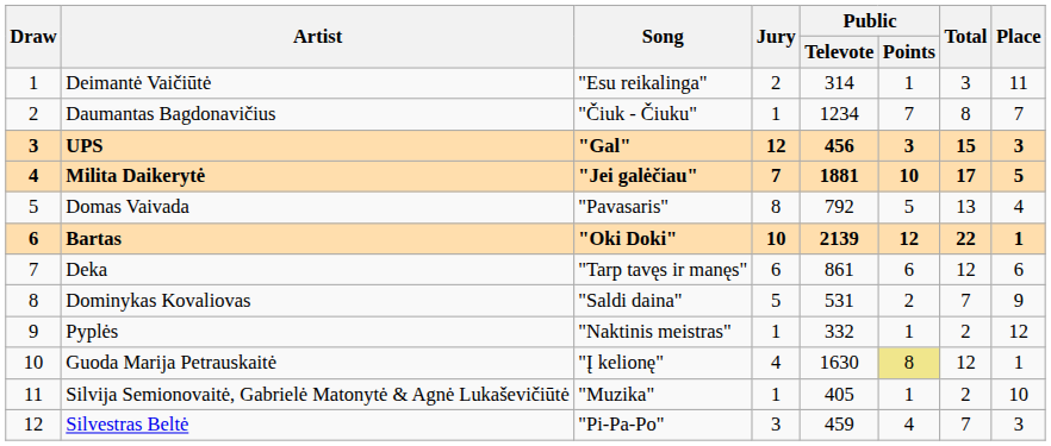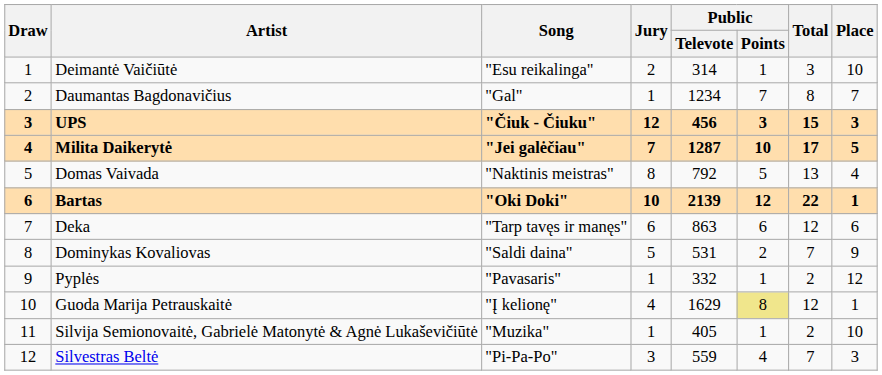 <table class="sortable wikitable" style="margin: 1em auto 1em auto; text-align:center;">
 <tr>
 <th rowspan="2">Draw</th>
 <th rowspan="2">Artist</th>
 <th rowspan="2">Song</th>
 <th rowspan="2">Jury</th>
 <th colspan="2">Public</th>
 <th rowspan="2">Total</th>
 <th rowspan="2">Place</th>
 </tr>
 <tr>
 <th>Televote</th>
 <th>Points</th>
 </tr>
 <tr>
 <td>1</td>
 <td align="left">Deimantė Vaičiūtė</td>
 <td align="left">"Esu reikalinga"</td>
 <td>2</td>
 <td>314</td>
 <td>1</td>
 <td>3</td>
-<td>11</td>
+<td>10</td>
 </tr>
 <tr>
 <td>2</td>
 <td align="left">Daumantas Bagdonavičius</td>
-<td align="left">"Čiuk - Čiuku"</td>
+<td align="left">"Gal"</td>
 <td>1</td>
 <td>1234</td>
 <td>7</td>
 <td>8</td>
 <td>7</td>
 </tr>
 <tr style="font-weight:bold;background:navajowhite;">
 <td>3</td>
 <td align="left">UPS</td>
-<td align="left">"Gal"</td>
+<td align="left">"Čiuk - Čiuku"</td>
 <td>12</td>
 <td>456</td>
 <td>3</td>
 <td>15</td>
 <td>3</td>
 </tr>
 <tr style="font-weight:bold;background:navajowhite;">
 <td>4</td>
 <td align="left">Milita Daikerytė</td>
 <td align="left">"Jei galėčiau"</td>
 <td>7</td>
-<td>1881</td>
+<td>1287</td>
 <td>10</td>
 <td>17</td>
 <td>5</td>
 </tr>
 <tr>
 <td>5</td>
 <td align="left">Domas Vaivada</td>
-<td align="left">"Pavasaris"</td>
+<td align="left">"Naktinis meistras"</td>
 <td>8</td>
 <td>792</td>
 <td>5</td>
 <td>13</td>
 <td>4</td>
 </tr>
 <tr style="font-weight:bold;background:navajowhite;">
 <td>6</td>
 <td align="left"><strong>Bartas</strong></td>
 <td align="left"><strong>"Oki Doki"</strong></td>
 <td><strong>10</strong></td>
 <td><strong>2139</strong></td>
 <td><strong>12</strong></td>
 <td><strong>22</strong></td>
 <td><strong>1</strong></td>
 </tr>
 <tr>
 <td>7</td>
 <td align="left">Deka</td>
 <td align="left">"Tarp tavęs ir manęs"</td>
 <td>6</td>
-<td>861</td>
+<td>863</td>
 <td>6</td>
 <td>12</td>
 <td>6</td>
 </tr>
 <tr>
 <td>8</td>
 <td align="left">Dominykas Kovaliovas</td>
 <td align="left">"Saldi daina"</td>
 <td>5</td>
 <td>531</td>
 <td>2</td>
 <td>7</td>
 <td>9</td>
 </tr>
 <tr>
 <td>9</td>
 <td align="left">Pyplės</td>
-<td align="left">"Naktinis meistras"</td>
+<td align="left">"Pavasaris"</td>
 <td>1</td>
 <td>332</td>
 <td>1</td>
 <td>2</td>
 <td>12</td>
 </tr>
 <tr>
 <td>10</td>
 <td align="left">Guoda Marija Petrauskaitė</td>
 <td align="left">"Į kelionę"</td>
 <td>4</td>
-<td>1630</td>
+<td>1629</td>
 <td style="background: khaki;">8</td>
 <td>12</td>
 <td>1</td>
 </tr>
 <tr>
 <td>11</td>
 <td align="left">Silvija Semionovaitė, Gabrielė Matonytė & Agnė Lukaševičiūtė</td>
 <td align="left">"Muzika"</td>
 <td>1</td>
 <td>405</td>
 <td>1</td>
 <td>2</td>
 <td>10</td>
 </tr>
 <tr>
 <td>12</td>
 <td align="left"><a href='#'>Silvestras Beltė</a></td>
 <td align="left">"Pi-Pa-Po"</td>
 <td>3</td>
-<td>459</td>
+<td>559</td>
 <td>4</td>
 <td>7</td>
 <td>3</td>
 </tr>
 </table>
